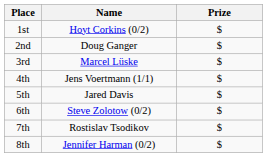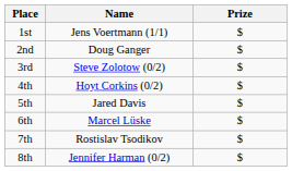 <table class="wikitable">
 <tr>
 <th width="50">Place</th>
 <th width="200">Name</th>
 <th width="125">Prize</th>
 </tr>
 <tr>
 <td align = "center">1st</td>
-<td align = "center"><a href='#'>Hoyt Corkins</a> (0/2)</td>
+<td align = "center">Jens Voertmann (1/1)</td>
 <td align = "center">$</td>
 </tr>
 <tr>
 <td align = "center">2nd</td>
 <td align = "center">Doug Ganger</td>
 <td align = "center">$</td>
 </tr>
 <tr>
 <td align = "center">3rd</td>
-<td align = "center"><a href='#'>Marcel Lüske</a></td>
+<td align = "center"><a href='#'>Steve Zolotow</a> (0/2)</td>
 <td align = "center">$</td>
 </tr>
 <tr>
 <td align = "center">4th</td>
-<td align = "center">Jens Voertmann (1/1)</td>
+<td align = "center"><a href='#'>Hoyt Corkins</a> (0/2)</td>
 <td align = "center">$</td>
 </tr>
 <tr>
 <td align = "center">5th</td>
 <td align = "center">Jared Davis</td>
 <td align = "center">$</td>
 </tr>
 <tr>
 <td align = "center">6th</td>
-<td align = "center"><a href='#'>Steve Zolotow</a> (0/2)</td>
+<td align = "center"><a href='#'>Marcel Lüske</a></td>
 <td align = "center">$</td>
 </tr>
 <tr>
 <td align = "center">7th</td>
 <td align = "center">Rostislav Tsodikov</td>
 <td align = "center">$</td>
 </tr>
 <tr>
 <td align = "center">8th</td>
 <td align = "center"><a href='#'>Jennifer Harman</a> (0/2)</td>
 <td align = "center">$</td>
 </tr>
 </table>
